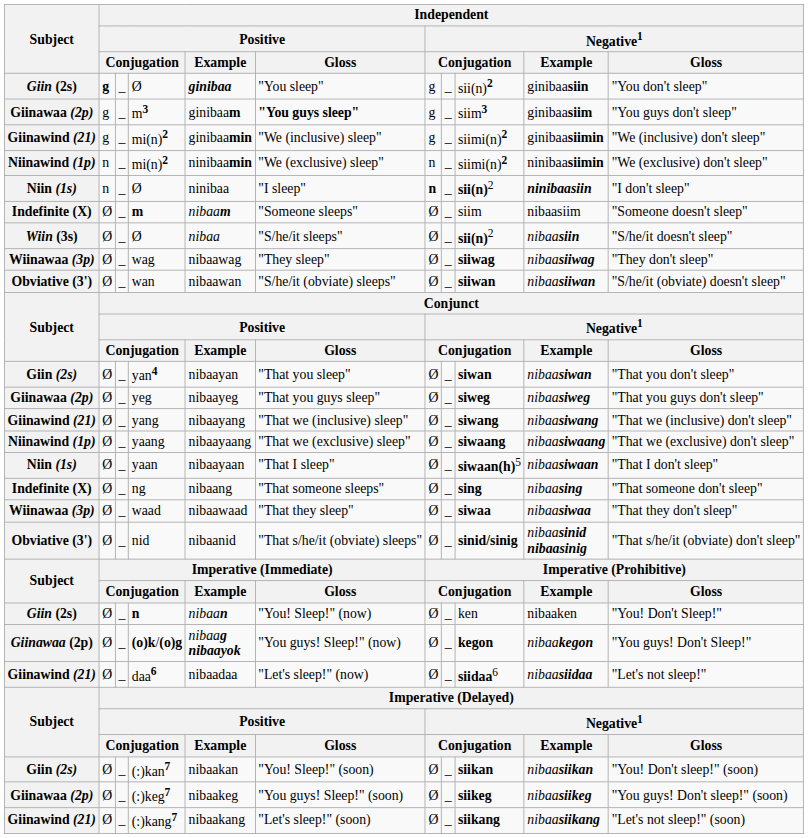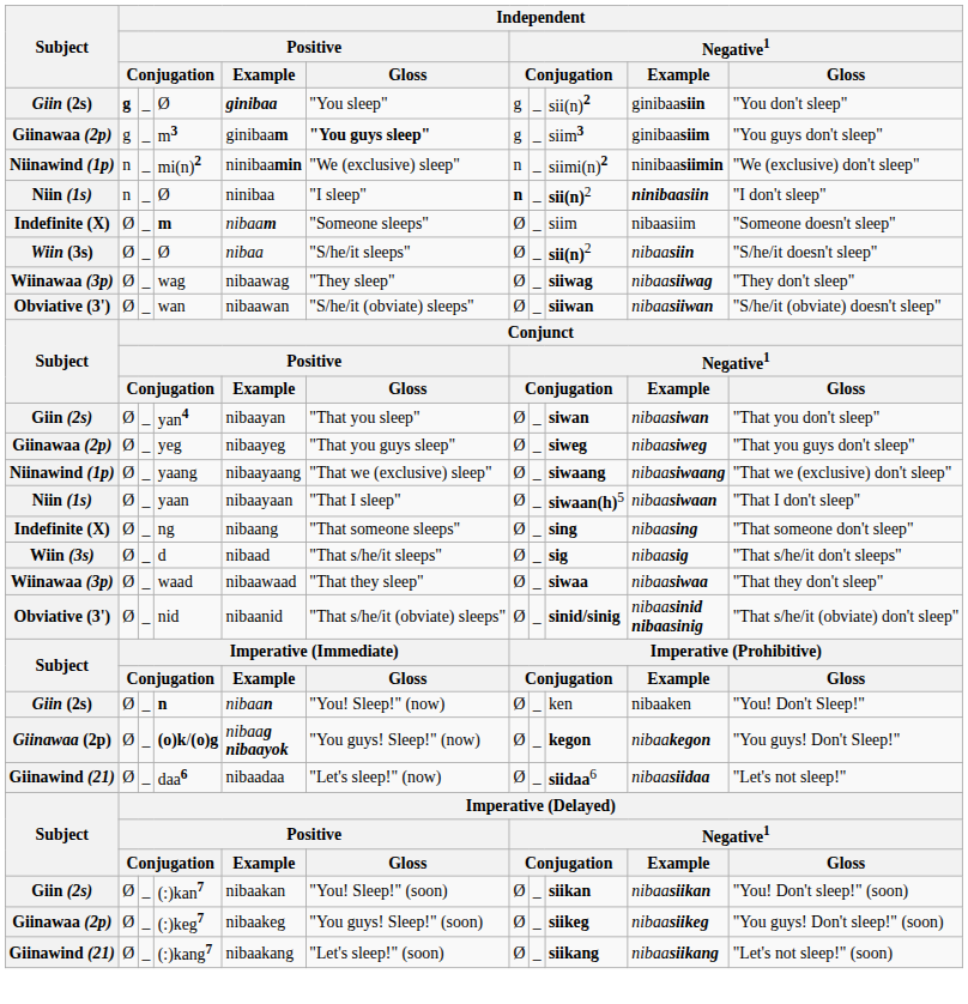 <table class="wikitable">
 <tr>
 <th rowspan=3>Subject</th>
 <th colspan=10>Independent</th>
 </tr>
 <tr>
 <th colspan=5>Positive</th>
 <th colspan=5>Negative<sup>1</sup></th>
 </tr>
 <tr>
 <th colspan=3>Conjugation</th>
 <th>Example</th>
 <th>Gloss</th>
 <th colspan=3>Conjugation</th>
 <th>Example</th>
 <th>Gloss</th>
 </tr>
 <tr>
 <th><em>Giin</em> (2s)</th>
 <td><strong>g</strong></td>
 <td>_</td>
 <td>Ø</td>
 <td><strong><em>gi<strong>nibaa<em></td>
 <td>"You sleep"</td>
 <td></strong>g<strong></td>
 <td>_</td>
 <td></strong>sii(n)<strong><sup>2</sup></td>
 <td></em></strong>gi</strong>nibaa<strong>siin<strong><em></td>
 <td>"You don't sleep"</td>
 </tr>
 <tr>
 <th></em>Giinawaa<em> (2p)</th>
 <td></strong>g<strong></td>
 <td>_</td>
 <td></strong>m<strong><sup>3</sup></td>
 <td></em></strong>gi</strong>nibaa<strong>m<strong><em></td>
 <td><strong>"You guys sleep"</strong></td>
 <td></strong>g<strong></td>
 <td>_</td>
 <td></strong>siim<strong><sup>3</sup></td>
 <td></em></strong>gi</strong>nibaa<strong>siim<strong><em></td>
 <td>"You guys don't sleep"</td>
-</tr>
-<tr>
-<th></em>Giinawind<em> (21)</th>
-<td></strong>g<strong></td>
-<td>_</td>
-<td></strong>mi(n)<strong><sup>2</sup></td>
-<td></em></strong>gi</strong>nibaa<strong>min<strong><em></td>
-<td>"We (inclusive) sleep"</td>
-<td></strong>g<strong></td>
-<td>_</td>
-<td></strong>siimi(n)<strong><sup>2</sup></td>
-<td></em></strong>gi</strong>nibaa<strong>siimin<strong><em></td>
-<td>"We (inclusive) don't sleep"</td>
 </tr>
 <tr>
 <th></em>Niinawind<em> (1p)</th>
 <td></strong>n<strong></td>
 <td>_</td>
 <td></strong>mi(n)<strong><sup>2</sup></td>
 <td></em></strong>ni</strong>nibaa<strong>min<strong><em></td>
 <td>"We (exclusive) sleep"</td>
 <td></strong>n<strong></td>
 <td>_</td>
 <td></strong>siimi(n)<strong><sup>2</sup></td>
 <td></em></strong>ni</strong>nibaa<strong>siimin<strong><em></td>
 <td>"We (exclusive) don't sleep"</td>
 </tr>
 <tr>
 <th></em>Niin<em> (1s)</th>
 <td></strong>n<strong></td>
 <td>_</td>
 <td>Ø</td>
 <td></em></strong>ni</strong>nibaa</em></td>
 <td>"I sleep"</td>
 <td><strong>n</strong></td>
 <td>_</td>
 <td><strong>sii(n)</strong><sup>2</sup></td>
 <td><strong><em>ni<strong>nibaa</strong>siin</em></strong></td>
 <td>"I don't sleep"</td>
 </tr>
 <tr>
 <th>Indefinite (X)</th>
 <td>Ø</td>
 <td>_</td>
 <td><strong>m</strong></td>
 <td><em>nibaa<strong>m<strong><em></td>
 <td>"Someone sleeps"</td>
 <td>Ø</td>
 <td>_</td>
 <td></strong>siim<strong></td>
 <td></em>nibaa</strong>siim</em></strong></td>
 <td>"Someone doesn't sleep"</td>
 </tr>
 <tr>
 <th><em>Wiin</em> (3s)</th>
 <td>Ø</td>
 <td>_</td>
 <td>Ø</td>
 <td><em>nibaa</em></td>
 <td>"S/he/it sleeps"</td>
 <td>Ø</td>
 <td>_</td>
 <td><strong>sii(n)</strong><sup>2</sup></td>
 <td><em>nibaa<strong>siin<strong><em></td>
 <td>"S/he/it doesn't sleep"</td>
 </tr>
 <tr>
 <th></em>Wiinawaa<em> (3p)</th>
 <td>Ø</td>
 <td>_</td>
 <td></strong>wag<strong></td>
 <td></em>nibaa</strong>wag</em></strong></td>
 <td>"They sleep"</td>
 <td>Ø</td>
 <td>_</td>
 <td><strong>siiwag</strong></td>
 <td><em>nibaa<strong>siiwag<strong><em></td>
 <td>"They don't sleep"</td>
 </tr>
 <tr>
 <th>Obviative (3')</th>
 <td>Ø</td>
 <td>_</td>
 <td></strong>wan<strong></td>
 <td></em>nibaa</strong>wan</em></strong></td>
 <td>"S/he/it (obviate) sleeps"</td>
 <td>Ø</td>
 <td>_</td>
 <td><strong>siiwan</strong></td>
 <td><em>nibaa<strong>siiwan<strong><em></td>
 <td>"S/he/it (obviate) doesn't sleep"</td>
 </tr>
 <tr>
 <th rowspan=3>Subject</th>
 <th colspan=10>Conjunct</th>
 </tr>
 <tr>
 <th colspan=5>Positive</th>
 <th colspan=5>Negative<sup>1</sup></th>
 </tr>
 <tr>
 <th colspan=3>Conjugation</th>
 <th>Example</th>
 <th>Gloss</th>
 <th colspan=3>Conjugation</th>
 <th>Example</th>
 <th>Gloss</th>
 </tr>
 <tr>
 <th></em>Giin<em> (2s)</th>
 <td>Ø</td>
 <td>_</td>
 <td></strong>yan<strong><sup>4</sup></td>
 <td></em>nibaa</strong>yan</em></strong></td>
 <td>"That you sleep"</td>
 <td>Ø</td>
 <td>_</td>
 <td><strong>siwan</strong></td>
 <td><em>nibaa<strong>siwan<strong><em></td>
 <td>"That you don't sleep"</td>
 </tr>
 <tr>
 <th></em>Giinawaa<em> (2p)</th>
 <td>Ø</td>
 <td>_</td>
 <td></strong>yeg<strong></td>
 <td></em>nibaa</strong>yeg</em></strong></td>
 <td>"That you guys sleep"</td>
 <td>Ø</td>
 <td>_</td>
 <td><strong>siweg</strong></td>
 <td><em>nibaa<strong>siweg<strong><em></td>
 <td>"That you guys don't sleep"</td>
 </tr>
 <tr>
-<th></em>Giinawind<em> (21)</th>
-<td>Ø</td>
-<td>_</td>
-<td></strong>yang<strong></td>
-<td></em>nibaa</strong>yang</em></strong></td>
-<td>"That we (inclusive) sleep"</td>
-<td>Ø</td>
-<td>_</td>
-<td><strong>siwang</strong></td>
-<td><em>nibaa<strong>siwang<strong><em></td>
-<td>"That we (inclusive) don't sleep"</td>
-</tr>
-<tr>
 <th></em>Niinawind<em> (1p)</th>
 <td>Ø</td>
 <td>_</td>
 <td></strong>yaang<strong></td>
 <td></em>nibaa</strong>yaang</em></strong></td>
 <td>"That we (exclusive) sleep"</td>
 <td>Ø</td>
 <td>_</td>
 <td><strong>siwaang</strong></td>
 <td><em>nibaa<strong>siwaang<strong><em></td>
 <td>"That we (exclusive) don't sleep"</td>
 </tr>
 <tr>
 <th></em>Niin<em> (1s)</th>
 <td>Ø</td>
 <td>_</td>
 <td></strong>yaan<strong></td>
 <td></em>nibaa</strong>yaan</em></strong></td>
 <td>"That I sleep"</td>
 <td>Ø</td>
 <td>_</td>
 <td><strong>siwaan(h)</strong><sup>5</sup></td>
 <td><em>nibaa<strong>siwaan<strong><em></td>
 <td>"That I don't sleep"</td>
 </tr>
 <tr>
 <th>Indefinite (X)</th>
 <td>Ø</td>
 <td>_</td>
 <td></strong>ng<strong></td>
 <td></em>nibaa</strong>ng</em></strong></td>
 <td>"That someone sleeps"</td>
 <td>Ø</td>
 <td>_</td>
 <td><strong>sing</strong></td>
 <td><em>nibaa<strong>sing<strong><em></td>
 <td>"That someone don't sleep"</td>
+</tr>
+<tr>
+<th></em>Wiin<em> (3s)</th>
+<td>Ø</td>
+<td>_</td>
+<td></strong>d<strong></td>
+<td></em>nibaa</strong>d</em></strong></td>
+<td>"That s/he/it sleeps"</td>
+<td>Ø</td>
+<td>_</td>
+<td><strong>sig</strong></td>
+<td><em>nibaa<strong>sig<strong><em></td>
+<td>"That s/he/it don't sleeps"</td>
 </tr>
 <tr>
 <th></em>Wiinawaa<em> (3p)</th>
 <td>Ø</td>
 <td>_</td>
 <td></strong>waad<strong></td>
 <td></em>nibaa</strong>waad</em></strong></td>
 <td>"That they sleep"</td>
 <td>Ø</td>
 <td>_</td>
 <td><strong>siwaa</strong></td>
 <td><em>nibaa<strong>siwaa<strong><em></td>
 <td>"That they don't sleep"</td>
 </tr>
 <tr>
 <th>Obviative (3')</th>
 <td>Ø</td>
 <td>_</td>
 <td></strong>nid<strong></td>
 <td></em>nibaa</strong>nid</em></strong></td>
 <td>"That s/he/it (obviate) sleeps"</td>
 <td>Ø</td>
 <td>_</td>
 <td><strong>sinid/sinig</strong></td>
 <td><em>nibaa<strong>sinid<strong><em><br></em>nibaa</strong>sinig</em></strong></td>
 <td>"That s/he/it (obviate) don't sleep"</td>
 </tr>
 <tr>
 <th rowspan=2>Subject</th>
 <th colspan=5>Imperative (Immediate)</th>
 <th colspan=5>Imperative (Prohibitive)</th>
 </tr>
 <tr>
 <th colspan=3>Conjugation</th>
 <th>Example</th>
 <th>Gloss</th>
 <th colspan=3>Conjugation</th>
 <th>Example</th>
 <th>Gloss</th>
 </tr>
 <tr>
 <th><em>Giin</em> (2s)</th>
 <td>Ø</td>
 <td>_</td>
 <td><strong>n</strong></td>
 <td><em>nibaa<strong>n<strong><em></td>
 <td>"You! Sleep!" (now)</td>
 <td>Ø</td>
 <td>_</td>
 <td></strong>ken<strong></td>
 <td></em>nibaa</strong>ken</em></strong></td>
 <td>"You! Don't Sleep!"</td>
 </tr>
 <tr>
 <th><em>Giinawaa</em> (2p)</th>
 <td>Ø</td>
 <td>_</td>
 <td><strong>(o)k</strong>/<strong>(o)g</strong></td>
 <td><em>nibaa<strong>g<strong><em><br></em>nibaa</strong>yok</em></strong></td>
 <td>"You guys! Sleep!" (now)</td>
 <td>Ø</td>
 <td>_</td>
 <td><strong>kegon</strong></td>
 <td><em>nibaa<strong>kegon<strong><em></td>
 <td>"You guys! Don't Sleep!"</td>
 </tr>
 <tr>
 <th></em>Giinawind<em> (21)</th>
 <td>Ø</td>
 <td>_</td>
 <td></strong>daa<strong><sup>6</sup></td>
 <td></em>nibaa</strong>daa</em></strong></td>
 <td>"Let's sleep!" (now)</td>
 <td>Ø</td>
 <td>_</td>
 <td><strong>siidaa</strong><sup>6</sup></td>
 <td><em>nibaa<strong>siidaa<strong><em></td>
 <td>"Let's not sleep!"</td>
 </tr>
 <tr>
 <th rowspan=3>Subject</th>
 <th colspan=10>Imperative (Delayed)</th>
 </tr>
 <tr>
 <th colspan=5>Positive</th>
 <th colspan=5>Negative<sup>1</sup></th>
 </tr>
 <tr>
 <th colspan=3>Conjugation</th>
 <th>Example</th>
 <th>Gloss</th>
 <th colspan=3>Conjugation</th>
 <th>Example</th>
 <th>Gloss</th>
 </tr>
 <tr>
 <th></em>Giin<em> (2s)</th>
 <td>Ø</td>
 <td>_</td>
 <td></strong>(:)kan<strong><sup>7</sup></td>
 <td></em>nibaa</strong>kan</em></strong></td>
 <td>"You! Sleep!" (soon)</td>
 <td>Ø</td>
 <td>_</td>
 <td><strong>siikan</strong></td>
 <td><em>nibaa<strong>siikan<strong><em></td>
 <td>"You! Don't sleep!" (soon)</td>
 </tr>
 <tr>
 <th></em>Giinawaa<em> (2p)</th>
 <td>Ø</td>
 <td>_</td>
 <td></strong>(:)keg<strong><sup>7</sup></td>
 <td></em>nibaa</strong>keg</em></strong></td>
 <td>"You guys! Sleep!" (soon)</td>
 <td>Ø</td>
 <td>_</td>
 <td><strong>siikeg</strong></td>
 <td><em>nibaa<strong>siikeg<strong><em></td>
 <td>"You guys! Don't sleep!" (soon)</td>
 </tr>
 <tr>
 <th></em>Giinawind<em> (21)</th>
 <td>Ø</td>
 <td>_</td>
 <td></strong>(:)kang<strong><sup>7</sup></td>
 <td></em>nibaa</strong>kang</em></strong></td>
 <td>"Let's sleep!" (soon)</td>
 <td>Ø</td>
 <td>_</td>
 <td><strong>siikang</strong></td>
 <td><em>nibaa<strong>siikang<strong><em></td>
 <td>"Let's not sleep!" (soon)</td>
 </tr>
 </table>
